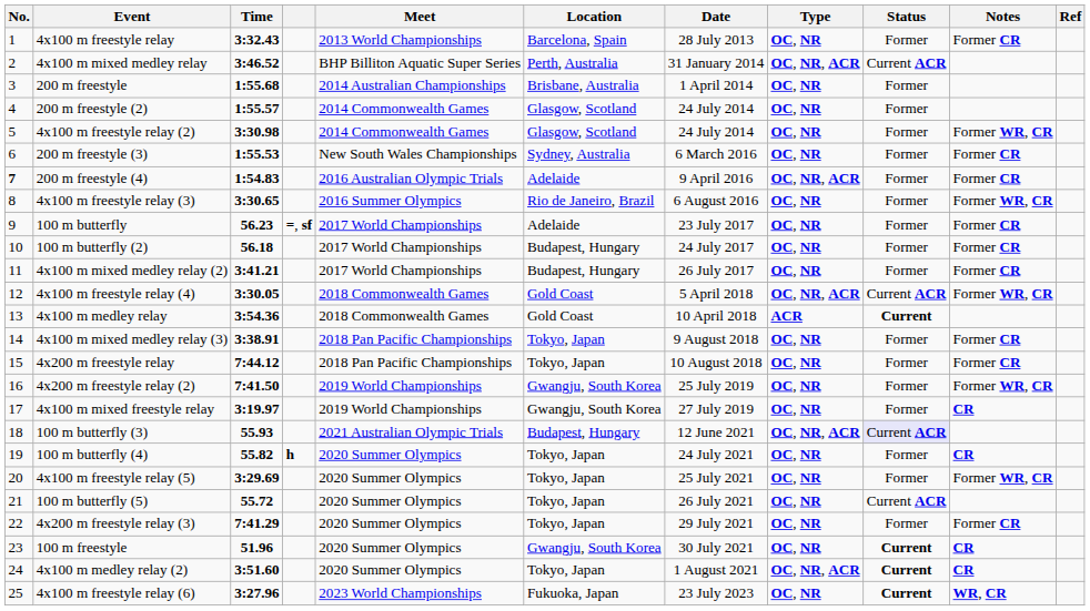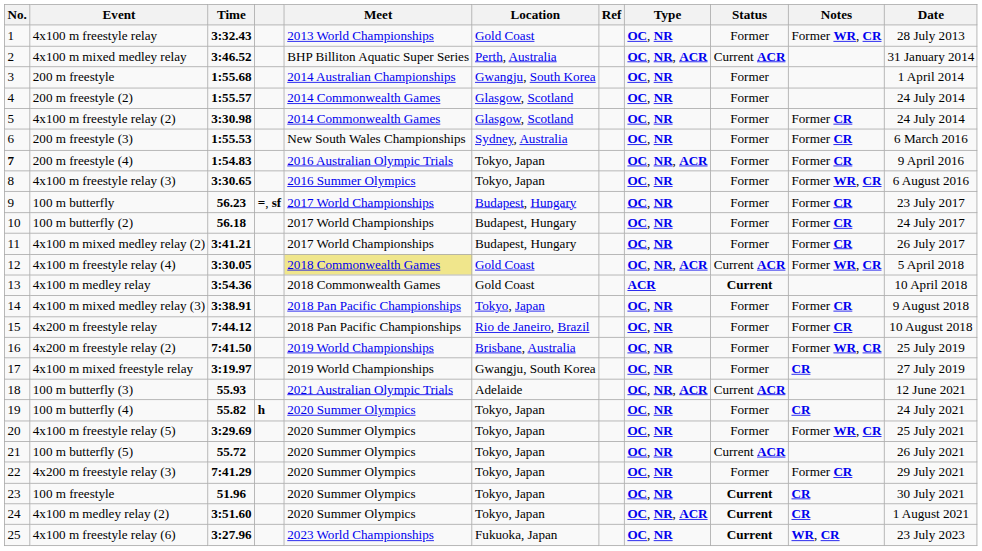 <table class="wikitable sortable">
 <tr>
 <th>No.</th>
 <th>Event</th>
 <th>Time</th>
 <th></th>
 <th>Meet</th>
 <th>Location</th>
-<th>Date</th>
+<th>Ref</th>
 <th>Type</th>
 <th>Status</th>
 <th>Notes</th>
-<th>Ref</th>
+<th>Date</th>
 </tr>
 <tr>
 <td>1</td>
 <td>4x100 m freestyle relay</td>
 <td align="center"><strong>3:32.43</strong></td>
 <td></td>
 <td><a href='#'>2013 World Championships</a></td>
-<td><a href='#'>Barcelona</a>, <a href='#'>Spain</a></td>
-<td align="center">28 July 2013</td>
+<td><a href='#'>Gold Coast</a></td>
+<td align="center"></td>
 <td><strong><a href='#'>OC</a></strong>, <strong><a href='#'>NR</a></strong></td>
 <td align="center">Former</td>
-<td>Former <strong><a href='#'>CR</a></strong></td>
-<td align="center"></td>
+<td>Former <strong><a href='#'>WR</a></strong>, <strong><a href='#'>CR</a></strong></td>
+<td align="center">28 July 2013</td>
 </tr>
 <tr>
 <td>2</td>
 <td>4x100 m mixed medley relay</td>
 <td align="center"><strong>3:46.52</strong></td>
 <td></td>
 <td>BHP Billiton Aquatic Super Series</td>
 <td><a href='#'>Perth</a>, <a href='#'>Australia</a></td>
-<td align="center">31 January 2014</td>
+<td align="center"></td>
 <td><strong><a href='#'>OC</a></strong>, <strong><a href='#'>NR</a></strong>, <strong><a href='#'>ACR</a></strong></td>
 <td align="center">Current <strong><a href='#'>ACR</a></strong></td>
 <td></td>
-<td align="center"></td>
+<td align="center">31 January 2014</td>
 </tr>
 <tr>
 <td>3</td>
 <td>200 m freestyle</td>
 <td align="center"><strong>1:55.68</strong></td>
 <td></td>
 <td><a href='#'>2014 Australian Championships</a></td>
-<td><a href='#'>Brisbane</a>, <a href='#'>Australia</a></td>
-<td align="center">1 April 2014</td>
+<td><a href='#'>Gwangju</a>, <a href='#'>South Korea</a></td>
+<td align="center"></td>
 <td><strong><a href='#'>OC</a></strong>, <strong><a href='#'>NR</a></strong></td>
 <td align="center">Former</td>
 <td></td>
-<td align="center"></td>
+<td align="center">1 April 2014</td>
 </tr>
 <tr>
 <td>4</td>
 <td>200 m freestyle (2)</td>
 <td align="center"><strong>1:55.57</strong></td>
 <td></td>
 <td><a href='#'>2014 Commonwealth Games</a></td>
 <td><a href='#'>Glasgow</a>, <a href='#'>Scotland</a></td>
-<td align="center">24 July 2014</td>
+<td align="center"></td>
 <td><strong><a href='#'>OC</a></strong>, <strong><a href='#'>NR</a></strong></td>
 <td align="center">Former</td>
 <td></td>
-<td align="center"></td>
+<td align="center">24 July 2014</td>
 </tr>
 <tr>
 <td>5</td>
 <td>4x100 m freestyle relay (2)</td>
 <td align="center"><strong>3:30.98</strong></td>
 <td></td>
 <td><a href='#'>2014 Commonwealth Games</a></td>
 <td><a href='#'>Glasgow</a>, <a href='#'>Scotland</a></td>
-<td align="center">24 July 2014</td>
+<td align="center"></td>
 <td><strong><a href='#'>OC</a></strong>, <strong><a href='#'>NR</a></strong></td>
 <td align="center">Former</td>
-<td>Former <strong><a href='#'>WR</a></strong>, <strong><a href='#'>CR</a></strong></td>
-<td align="center"></td>
+<td>Former <strong><a href='#'>CR</a></strong></td>
+<td align="center">24 July 2014</td>
 </tr>
 <tr>
 <td>6</td>
 <td>200 m freestyle (3)</td>
 <td align="center"><strong>1:55.53</strong></td>
 <td></td>
 <td>New South Wales Championships</td>
 <td><a href='#'>Sydney</a>, <a href='#'>Australia</a></td>
-<td align="center">6 March 2016</td>
+<td align="center"></td>
 <td><strong><a href='#'>OC</a></strong>, <strong><a href='#'>NR</a></strong></td>
 <td align="center">Former</td>
 <td>Former <strong><a href='#'>CR</a></strong></td>
-<td align="center"></td>
+<td align="center">6 March 2016</td>
 </tr>
 <tr>
 <td><strong>7</strong></td>
 <td>200 m freestyle (4)</td>
 <td align="center"><strong>1:54.83</strong></td>
 <td></td>
 <td><a href='#'>2016 Australian Olympic Trials</a></td>
-<td><a href='#'>Adelaide</a></td>
-<td align="center">9 April 2016</td>
+<td>Tokyo, Japan</td>
+<td align="center"></td>
 <td><strong><a href='#'>OC</a></strong>, <strong><a href='#'>NR</a></strong>, <strong><a href='#'>ACR</a></strong></td>
 <td align="center">Former</td>
 <td>Former <strong><a href='#'>CR</a></strong></td>
-<td align="center"></td>
+<td align="center">9 April 2016</td>
 </tr>
 <tr>
 <td>8</td>
 <td>4x100 m freestyle relay (3)</td>
 <td align="center"><strong>3:30.65</strong></td>
 <td></td>
 <td><a href='#'>2016 Summer Olympics</a></td>
-<td><a href='#'>Rio de Janeiro</a>, <a href='#'>Brazil</a></td>
-<td align="center">6 August 2016</td>
+<td>Tokyo, Japan</td>
+<td align="center"></td>
 <td><strong><a href='#'>OC</a></strong>, <strong><a href='#'>NR</a></strong></td>
 <td align="center">Former</td>
 <td>Former <strong><a href='#'>WR</a></strong>, <strong><a href='#'>CR</a></strong></td>
-<td align="center"></td>
+<td align="center">6 August 2016</td>
 </tr>
 <tr>
 <td>9</td>
 <td>100 m butterfly</td>
 <td align="center"><strong>56.23</strong></td>
 <td><strong>=</strong>, <strong>sf</strong></td>
 <td><a href='#'>2017 World Championships</a></td>
-<td>Adelaide</td>
-<td align="center">23 July 2017</td>
+<td><a href='#'>Budapest</a>, <a href='#'>Hungary</a></td>
+<td align="center"></td>
 <td><strong><a href='#'>OC</a></strong>, <strong><a href='#'>NR</a></strong></td>
 <td align="center">Former</td>
 <td>Former <strong><a href='#'>CR</a></strong></td>
-<td align="center"></td>
+<td align="center">23 July 2017</td>
 </tr>
 <tr>
 <td>10</td>
 <td>100 m butterfly (2)</td>
 <td align="center"><strong>56.18</strong></td>
 <td></td>
 <td>2017 World Championships</td>
 <td>Budapest, Hungary</td>
-<td align="center">24 July 2017</td>
+<td align="center"></td>
 <td><strong><a href='#'>OC</a></strong>, <strong><a href='#'>NR</a></strong></td>
 <td align="center">Former</td>
 <td>Former <strong><a href='#'>CR</a></strong></td>
-<td align="center"></td>
+<td align="center">24 July 2017</td>
 </tr>
 <tr>
 <td>11</td>
 <td>4x100 m mixed medley relay (2)</td>
 <td align="center"><strong>3:41.21</strong></td>
 <td></td>
 <td>2017 World Championships</td>
 <td>Budapest, Hungary</td>
-<td align="center">26 July 2017</td>
+<td align="center"></td>
 <td><strong><a href='#'>OC</a></strong>, <strong><a href='#'>NR</a></strong></td>
 <td align="center">Former</td>
 <td>Former <strong><a href='#'>CR</a></strong></td>
-<td align="center"></td>
+<td align="center">26 July 2017</td>
 </tr>
 <tr>
 <td>12</td>
 <td>4x100 m freestyle relay (4)</td>
 <td align="center"><strong>3:30.05</strong></td>
 <td></td>
-<td><a href='#'>2018 Commonwealth Games</a></td>
+<td style="background: khaki;"><a href='#'>2018 Commonwealth Games</a></td>
 <td><a href='#'>Gold Coast</a></td>
-<td align="center">5 April 2018</td>
+<td align="center"></td>
 <td><strong><a href='#'>OC</a></strong>, <strong><a href='#'>NR</a></strong>, <strong><a href='#'>ACR</a></strong></td>
 <td align="center">Current <strong><a href='#'>ACR</a></strong></td>
 <td>Former <strong><a href='#'>WR</a></strong>, <strong><a href='#'>CR</a></strong></td>
-<td align="center"></td>
+<td align="center">5 April 2018</td>
 </tr>
 <tr>
 <td>13</td>
 <td>4x100 m medley relay</td>
 <td align="center"><strong>3:54.36</strong></td>
 <td></td>
 <td>2018 Commonwealth Games</td>
 <td>Gold Coast</td>
-<td align="center">10 April 2018</td>
+<td align="center"></td>
 <td><strong><a href='#'>ACR</a></strong></td>
 <td align="center"><strong>Current</strong></td>
 <td></td>
-<td align="center"></td>
+<td align="center">10 April 2018</td>
 </tr>
 <tr>
 <td>14</td>
 <td>4x100 m mixed medley relay (3)</td>
 <td align="center"><strong>3:38.91</strong></td>
 <td></td>
 <td><a href='#'>2018 Pan Pacific Championships</a></td>
 <td><a href='#'>Tokyo</a>, <a href='#'>Japan</a></td>
-<td align="center">9 August 2018</td>
+<td align="center"></td>
 <td><strong><a href='#'>OC</a></strong>, <strong><a href='#'>NR</a></strong></td>
 <td align="center">Former</td>
 <td>Former <strong><a href='#'>CR</a></strong></td>
-<td align="center"></td>
+<td align="center">9 August 2018</td>
 </tr>
 <tr>
 <td>15</td>
 <td>4x200 m freestyle relay</td>
 <td align="center"><strong>7:44.12</strong></td>
 <td></td>
 <td>2018 Pan Pacific Championships</td>
-<td>Tokyo, Japan</td>
-<td align="center">10 August 2018</td>
+<td><a href='#'>Rio de Janeiro</a>, <a href='#'>Brazil</a></td>
+<td align="center"></td>
 <td><strong><a href='#'>OC</a></strong>, <strong><a href='#'>NR</a></strong></td>
 <td align="center">Former</td>
 <td>Former <strong><a href='#'>CR</a></strong></td>
-<td align="center"></td>
+<td align="center">10 August 2018</td>
 </tr>
 <tr>
 <td>16</td>
 <td>4x200 m freestyle relay (2)</td>
 <td align="center"><strong>7:41.50</strong></td>
 <td></td>
 <td><a href='#'>2019 World Championships</a></td>
-<td><a href='#'>Gwangju</a>, <a href='#'>South Korea</a></td>
-<td align="center">25 July 2019</td>
+<td><a href='#'>Brisbane</a>, <a href='#'>Australia</a></td>
+<td align="center"></td>
 <td><strong><a href='#'>OC</a></strong>, <strong><a href='#'>NR</a></strong></td>
 <td align="center">Former</td>
 <td>Former <strong><a href='#'>WR</a></strong>, <strong><a href='#'>CR</a></strong></td>
-<td align="center"></td>
+<td align="center">25 July 2019</td>
 </tr>
 <tr>
 <td>17</td>
 <td>4x100 m mixed freestyle relay</td>
 <td align="center"><strong>3:19.97</strong></td>
 <td></td>
 <td>2019 World Championships</td>
 <td>Gwangju, South Korea</td>
-<td align="center">27 July 2019</td>
+<td align="center"></td>
 <td><strong><a href='#'>OC</a></strong>, <strong><a href='#'>NR</a></strong></td>
 <td align="center">Former</td>
 <td><strong><a href='#'>CR</a></strong></td>
-<td align="center"></td>
+<td align="center">27 July 2019</td>
 </tr>
 <tr>
 <td>18</td>
 <td>100 m butterfly (3)</td>
 <td align="center"><strong>55.93</strong></td>
 <td></td>
 <td><a href='#'>2021 Australian Olympic Trials</a></td>
-<td><a href='#'>Budapest</a>, <a href='#'>Hungary</a></td>
+<td>Adelaide</td>
+<td align="center"></td>
+<td><strong><a href='#'>OC</a></strong>, <strong><a href='#'>NR</a></strong>, <strong><a href='#'>ACR</a></strong></td>
+<td align="center">Current <strong><a href='#'>ACR</a></strong></td>
+<td></td>
 <td align="center">12 June 2021</td>
-<td><strong><a href='#'>OC</a></strong>, <strong><a href='#'>NR</a></strong>, <strong><a href='#'>ACR</a></strong></td>
-<td align="center" style="background: lavender;">Current <strong><a href='#'>ACR</a></strong></td>
-<td></td>
-<td align="center"></td>
 </tr>
 <tr>
 <td>19</td>
 <td>100 m butterfly (4)</td>
 <td align="center"><strong>55.82</strong></td>
 <td><strong>h</strong></td>
 <td><a href='#'>2020 Summer Olympics</a></td>
 <td>Tokyo, Japan</td>
-<td align="center">24 July 2021</td>
+<td align="center"></td>
 <td><strong><a href='#'>OC</a></strong>, <strong><a href='#'>NR</a></strong></td>
 <td align="center">Former</td>
 <td><strong><a href='#'>CR</a></strong></td>
-<td align="center"></td>
+<td align="center">24 July 2021</td>
 </tr>
 <tr>
 <td>20</td>
 <td>4x100 m freestyle relay (5)</td>
 <td align="center"><strong>3:29.69</strong></td>
 <td></td>
 <td>2020 Summer Olympics</td>
 <td>Tokyo, Japan</td>
-<td align="center">25 July 2021</td>
+<td align="center"></td>
 <td><strong><a href='#'>OC</a></strong>, <strong><a href='#'>NR</a></strong></td>
 <td align="center">Former</td>
 <td>Former <strong><a href='#'>WR</a></strong>, <strong><a href='#'>CR</a></strong></td>
-<td align="center"></td>
+<td align="center">25 July 2021</td>
 </tr>
 <tr>
 <td>21</td>
 <td>100 m butterfly (5)</td>
 <td align="center"><strong>55.72</strong></td>
 <td></td>
 <td>2020 Summer Olympics</td>
 <td>Tokyo, Japan</td>
-<td align="center">26 July 2021</td>
+<td align="center"></td>
 <td><strong><a href='#'>OC</a></strong>, <strong><a href='#'>NR</a></strong></td>
 <td align="center">Current <strong><a href='#'>ACR</a></strong></td>
 <td></td>
-<td align="center"></td>
+<td align="center">26 July 2021</td>
 </tr>
 <tr>
 <td>22</td>
 <td>4x200 m freestyle relay (3)</td>
 <td align="center"><strong>7:41.29</strong></td>
 <td></td>
 <td>2020 Summer Olympics</td>
 <td>Tokyo, Japan</td>
-<td align="center">29 July 2021</td>
+<td align="center"></td>
 <td><strong><a href='#'>OC</a></strong>, <strong><a href='#'>NR</a></strong></td>
 <td align="center">Former</td>
 <td>Former <strong><a href='#'>CR</a></strong></td>
-<td align="center"></td>
+<td align="center">29 July 2021</td>
 </tr>
 <tr>
 <td>23</td>
 <td>100 m freestyle</td>
 <td align="center"><strong>51.96</strong></td>
 <td></td>
 <td>2020 Summer Olympics</td>
-<td><a href='#'>Gwangju</a>, <a href='#'>South Korea</a></td>
-<td align="center">30 July 2021</td>
+<td>Tokyo, Japan</td>
+<td align="center"></td>
 <td><strong><a href='#'>OC</a></strong>, <strong><a href='#'>NR</a></strong></td>
 <td align="center"><strong>Current</strong></td>
 <td><strong><a href='#'>CR</a></strong></td>
-<td align="center"></td>
+<td align="center">30 July 2021</td>
 </tr>
 <tr>
 <td>24</td>
 <td>4x100 m medley relay (2)</td>
 <td align="center"><strong>3:51.60</strong></td>
 <td></td>
 <td>2020 Summer Olympics</td>
 <td>Tokyo, Japan</td>
-<td align="center">1 August 2021</td>
+<td align="center"></td>
 <td><strong><a href='#'>OC</a></strong>, <strong><a href='#'>NR</a></strong>, <strong><a href='#'>ACR</a></strong></td>
 <td align="center"><strong>Current</strong></td>
 <td><strong><a href='#'>CR</a></strong></td>
-<td align="center"></td>
+<td align="center">1 August 2021</td>
 </tr>
 <tr>
 <td>25</td>
 <td>4x100 m freestyle relay (6)</td>
 <td align="center"><strong>3:27.96</strong></td>
 <td></td>
 <td><a href='#'>2023 World Championships</a></td>
 <td>Fukuoka, Japan</td>
-<td align="center">23 July 2023</td>
+<td align="center"></td>
 <td><strong><a href='#'>OC</a></strong>, <strong><a href='#'>NR</a></strong></td>
 <td align="center"><strong>Current</strong></td>
 <td><strong><a href='#'>WR</a></strong>, <strong><a href='#'>CR</a></strong></td>
-<td align="center"></td>
+<td align="center">23 July 2023</td>
 </tr>
 </table>
